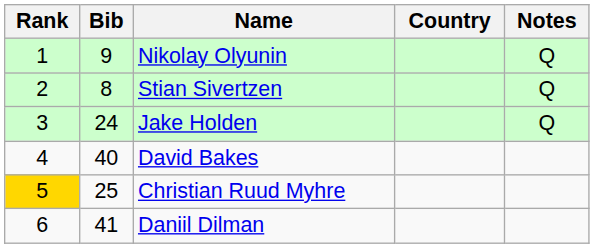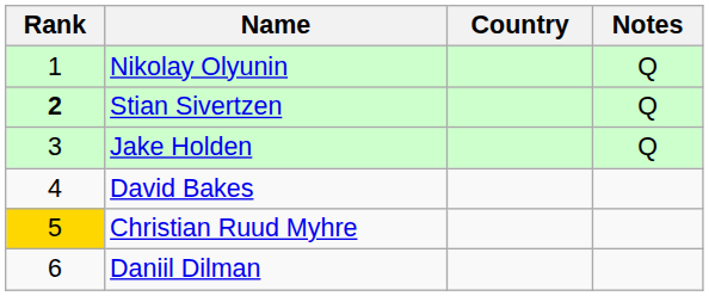 <table class="wikitable" style="text-align:center;" width=70%>
 <tr>
 <th>Rank</th>
-<th>Bib</th>
 <th>Name</th>
 <th>Country</th>
 <th>Notes</th>
 </tr>
 <tr bgcolor="#ccffcc">
 <td>1</td>
-<td>9</td>
 <td align=left><a href='#'>Nikolay Olyunin</a></td>
 <td align=left></td>
 <td>Q</td>
 </tr>
 <tr bgcolor="#ccffcc">
-<td>2</td>
-<td>8</td>
+<td><strong>2</strong></td>
 <td align=left><a href='#'>Stian Sivertzen</a></td>
 <td align=left></td>
 <td>Q</td>
 </tr>
 <tr bgcolor="#ccffcc">
 <td>3</td>
-<td>24</td>
 <td align=left><a href='#'>Jake Holden</a></td>
 <td align=left></td>
 <td>Q</td>
 </tr>
 <tr>
 <td>4</td>
-<td>40</td>
 <td align=left><a href='#'>David Bakes</a></td>
 <td align=left></td>
 <td></td>
 </tr>
 <tr>
 <td style="background: gold;">5</td>
-<td>25</td>
 <td align=left><a href='#'>Christian Ruud Myhre</a></td>
 <td align=left></td>
 <td></td>
 </tr>
 <tr>
 <td>6</td>
-<td>41</td>
 <td align=left><a href='#'>Daniil Dilman</a></td>
 <td align=left></td>
 <td></td>
 </tr>
 </table>
